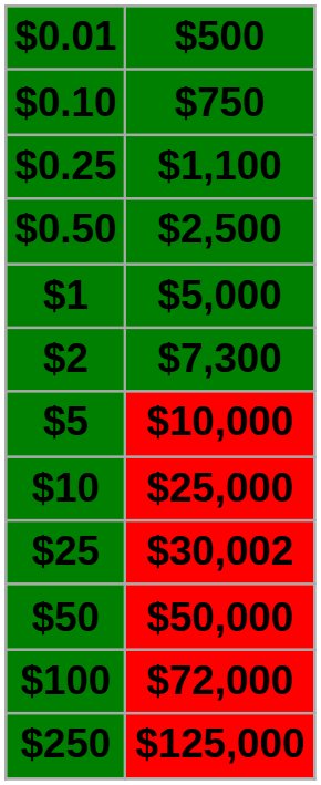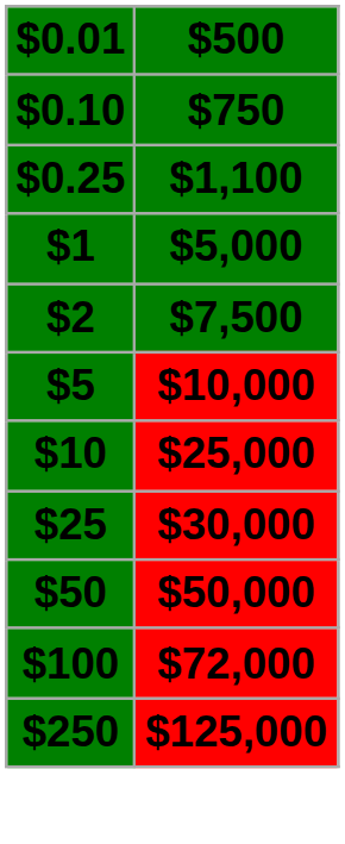 <table class="wikitable">
 <tr>
 <td bgcolor="green" align=center><span><strong>$0.01</strong></span></td>
 <td bgcolor="green" align=center><span><strong>$500</strong></span></td>
 </tr>
 <tr>
 <td bgcolor="green" align=center><span><strong>$0.10</strong></span></td>
 <td bgcolor="green" align=center><span><strong>$750</strong></span></td>
 </tr>
 <tr>
 <td bgcolor="green" align=center><span><strong>$0.25</strong></span></td>
 <td bgcolor="green" align=center><span><strong>$1,100</strong></span></td>
 </tr>
 <tr>
-<td bgcolor="green" align=center><span><strong>$0.50</strong></span></td>
-<td bgcolor="green" align=center><span><strong>$2,500</strong></span></td>
-</tr>
-<tr>
 <td bgcolor="green" align=center><span><strong>$1</strong></span></td>
 <td bgcolor="green" align=center><span><strong>$5,000</strong></span></td>
 </tr>
 <tr>
 <td bgcolor="green" align=center><span><strong>$2</strong></span></td>
-<td bgcolor="green" align=center><span><strong>$7,300</strong></span></td>
+<td bgcolor="green" align=center><span><strong>$7,500</strong></span></td>
 </tr>
 <tr>
 <td bgcolor="green" align=center><span><strong>$5</strong></span></td>
 <td bgcolor="red" align=center><span><strong>$10,000</strong></span></td>
 </tr>
 <tr>
 <td bgcolor="green" align=center><span><strong>$10</strong></span></td>
 <td bgcolor="red" align=center><span><strong>$25,000</strong></span></td>
 </tr>
 <tr>
 <td bgcolor="green" align=center><span><strong>$25</strong></span></td>
-<td bgcolor="red" align=center><span><strong>$30,002</strong></span></td>
+<td bgcolor="red" align=center><span><strong>$30,000</strong></span></td>
 </tr>
 <tr>
 <td bgcolor="green" align=center><span><strong>$50</strong></span></td>
 <td bgcolor="red" align=center><span><strong>$50,000</strong></span></td>
 </tr>
 <tr>
 <td bgcolor="green" align=center><span><strong>$100</strong></span></td>
 <td bgcolor="red" align=center><span><strong>$72,000</strong></span></td>
 </tr>
 <tr>
 <td bgcolor="green" align=center><span><strong>$250</strong></span></td>
 <td bgcolor="red" align=center><span><strong>$125,000</strong></span></td>
 </tr>
 </table>
